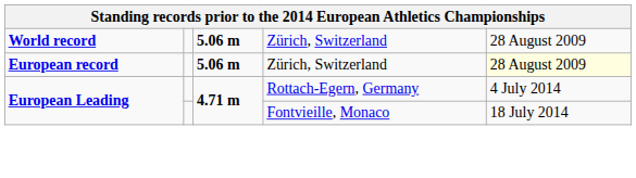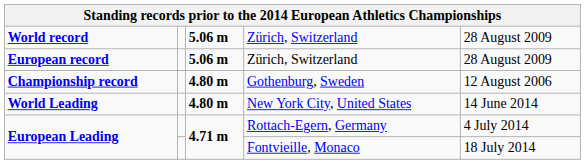 <table class="wikitable" width=75%>
 <tr>
 <th colspan="5">Standing records prior to the 2014 European Athletics Championships</th>
 </tr>
 <tr>
 <td><strong><a href='#'>World record</a></strong></td>
 <td></td>
 <td><strong>5.06 m</strong></td>
 <td><a href='#'>Zürich</a>, <a href='#'>Switzerland</a></td>
 <td>28 August 2009</td>
 </tr>
 <tr>
 <td><strong><a href='#'>European record</a></strong></td>
 <td></td>
 <td><strong>5.06 m</strong></td>
 <td>Zürich, Switzerland</td>
-<td style="background: lightyellow;">28 August 2009</td>
+<td>28 August 2009</td>
+</tr>
+<tr>
+<td><strong><a href='#'>Championship record</a></strong></td>
+<td></td>
+<td><strong>4.80 m</strong></td>
+<td><a href='#'>Gothenburg</a>, <a href='#'>Sweden</a></td>
+<td>12 August 2006</td>
+</tr>
+<tr>
+<td><strong><a href='#'>World Leading</a></strong></td>
+<td></td>
+<td><strong>4.80 m</strong></td>
+<td><a href='#'>New York City</a>, <a href='#'>United States</a></td>
+<td>14 June 2014</td>
 </tr>
 <tr>
 <td rowspan=2><strong><a href='#'>European Leading</a></strong></td>
 <td></td>
 <td rowspan=2><strong>4.71 m</strong></td>
 <td><a href='#'>Rottach-Egern</a>, <a href='#'>Germany</a></td>
 <td>4 July 2014</td>
 </tr>
 <tr>
 <td></td>
 <td><a href='#'>Fontvieille</a>, <a href='#'>Monaco</a></td>
 <td>18 July 2014</td>
 </tr>
 </table>
